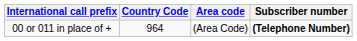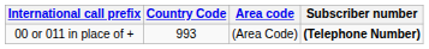 <table class="wikitable" border=1>
 <tr>
 <th><a href='#'>International call prefix</a></th>
 <th><a href='#'>Country Code</a></th>
 <th><a href='#'>Area code</a></th>
 <th>Subscriber number</th>
 </tr>
 <tr>
 <td colspan=1 align="center">00 or 011 in place of +</td>
-<td colspan=1 align="center">964</td>
+<td colspan=1 align="center">993</td>
 <td colspan=1 align="center">(Area Code)</td>
 <td colspan=1 align="center"><strong>(Telephone Number)</strong></td>
 </tr>
 </table>
